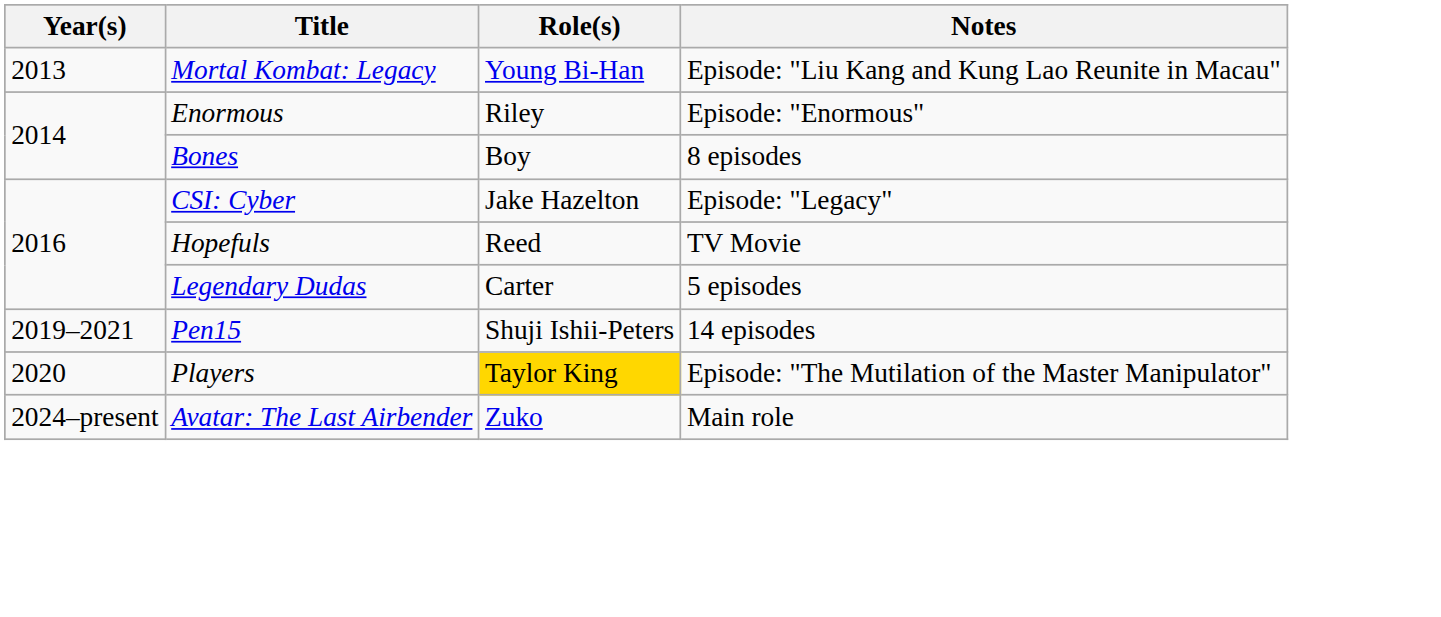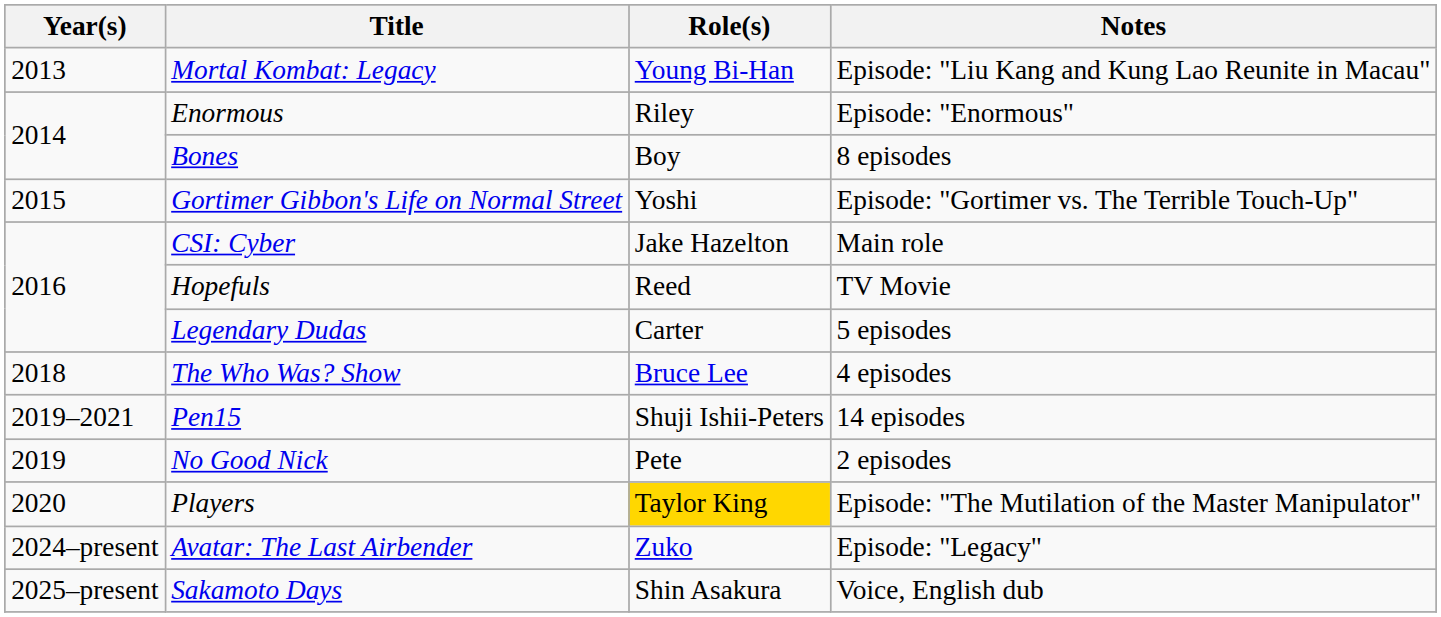 <table class="wikitable">
 <tr>
 <th>Year(s)</th>
 <th>Title</th>
 <th>Role(s)</th>
 <th>Notes</th>
 </tr>
 <tr>
 <td>2013</td>
 <td><em><a href='#'>Mortal Kombat: Legacy</a></em></td>
 <td><a href='#'>Young Bi-Han</a></td>
 <td>Episode: "Liu Kang and Kung Lao Reunite in Macau"</td>
 </tr>
 <tr>
 <td rowspan="2">2014</td>
 <td><em>Enormous</em></td>
 <td>Riley</td>
 <td>Episode: "Enormous"</td>
 </tr>
 <tr>
 <td><em><a href='#'>Bones</a></em></td>
 <td>Boy</td>
 <td>8 episodes</td>
 </tr>
 <tr>
+<td>2015</td>
+<td><em><a href='#'>Gortimer Gibbon's Life on Normal Street</a></em></td>
+<td>Yoshi</td>
+<td>Episode: "Gortimer vs. The Terrible Touch-Up"</td>
+</tr>
+<tr>
 <td rowspan="3">2016</td>
 <td><em><a href='#'>CSI: Cyber</a></em></td>
 <td>Jake Hazelton</td>
-<td>Episode: "Legacy"</td>
+<td>Main role</td>
 </tr>
 <tr>
 <td><em>Hopefuls</em></td>
 <td>Reed</td>
 <td>TV Movie</td>
 </tr>
 <tr>
 <td><em><a href='#'>Legendary Dudas</a></em></td>
 <td>Carter</td>
 <td>5 episodes</td>
 </tr>
 <tr>
+<td>2018</td>
+<td><em><a href='#'>The Who Was? Show</a></em></td>
+<td><a href='#'>Bruce Lee</a></td>
+<td>4 episodes</td>
+</tr>
+<tr>
 <td>2019–2021</td>
 <td><em><a href='#'>Pen15</a></em></td>
 <td>Shuji Ishii-Peters</td>
 <td>14 episodes</td>
+</tr>
+<tr>
+<td>2019</td>
+<td><em><a href='#'>No Good Nick</a></em></td>
+<td>Pete</td>
+<td>2 episodes</td>
 </tr>
 <tr>
 <td>2020</td>
 <td><em>Players</em></td>
 <td style="background: gold;">Taylor King</td>
 <td>Episode: "The Mutilation of the Master Manipulator"</td>
 </tr>
 <tr>
 <td>2024–present</td>
 <td><em><a href='#'>Avatar: The Last Airbender</a></em></td>
 <td><a href='#'>Zuko</a></td>
-<td>Main role</td>
+<td>Episode: "Legacy"</td>
+</tr>
+<tr>
+<td>2025–present</td>
+<td><em><a href='#'>Sakamoto Days</a></em></td>
+<td>Shin Asakura</td>
+<td>Voice, English dub</td>
 </tr>
 </table>
